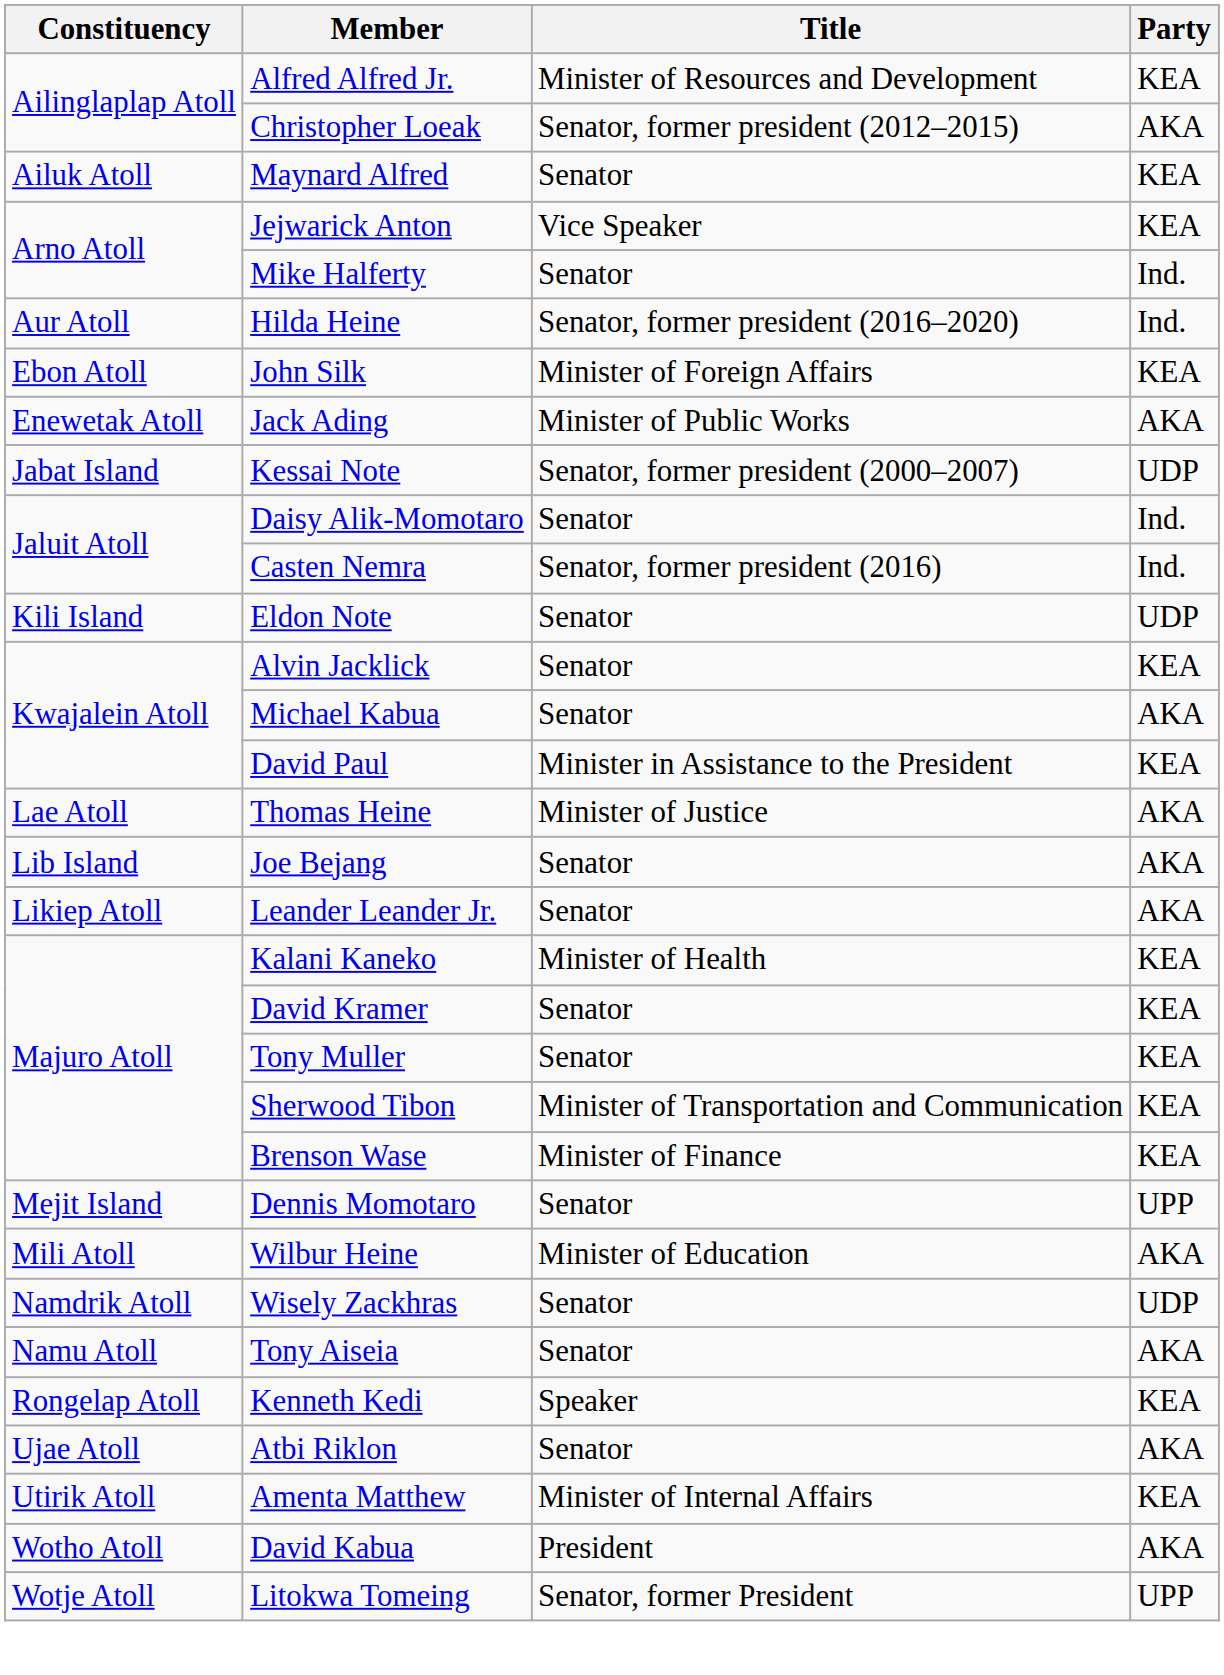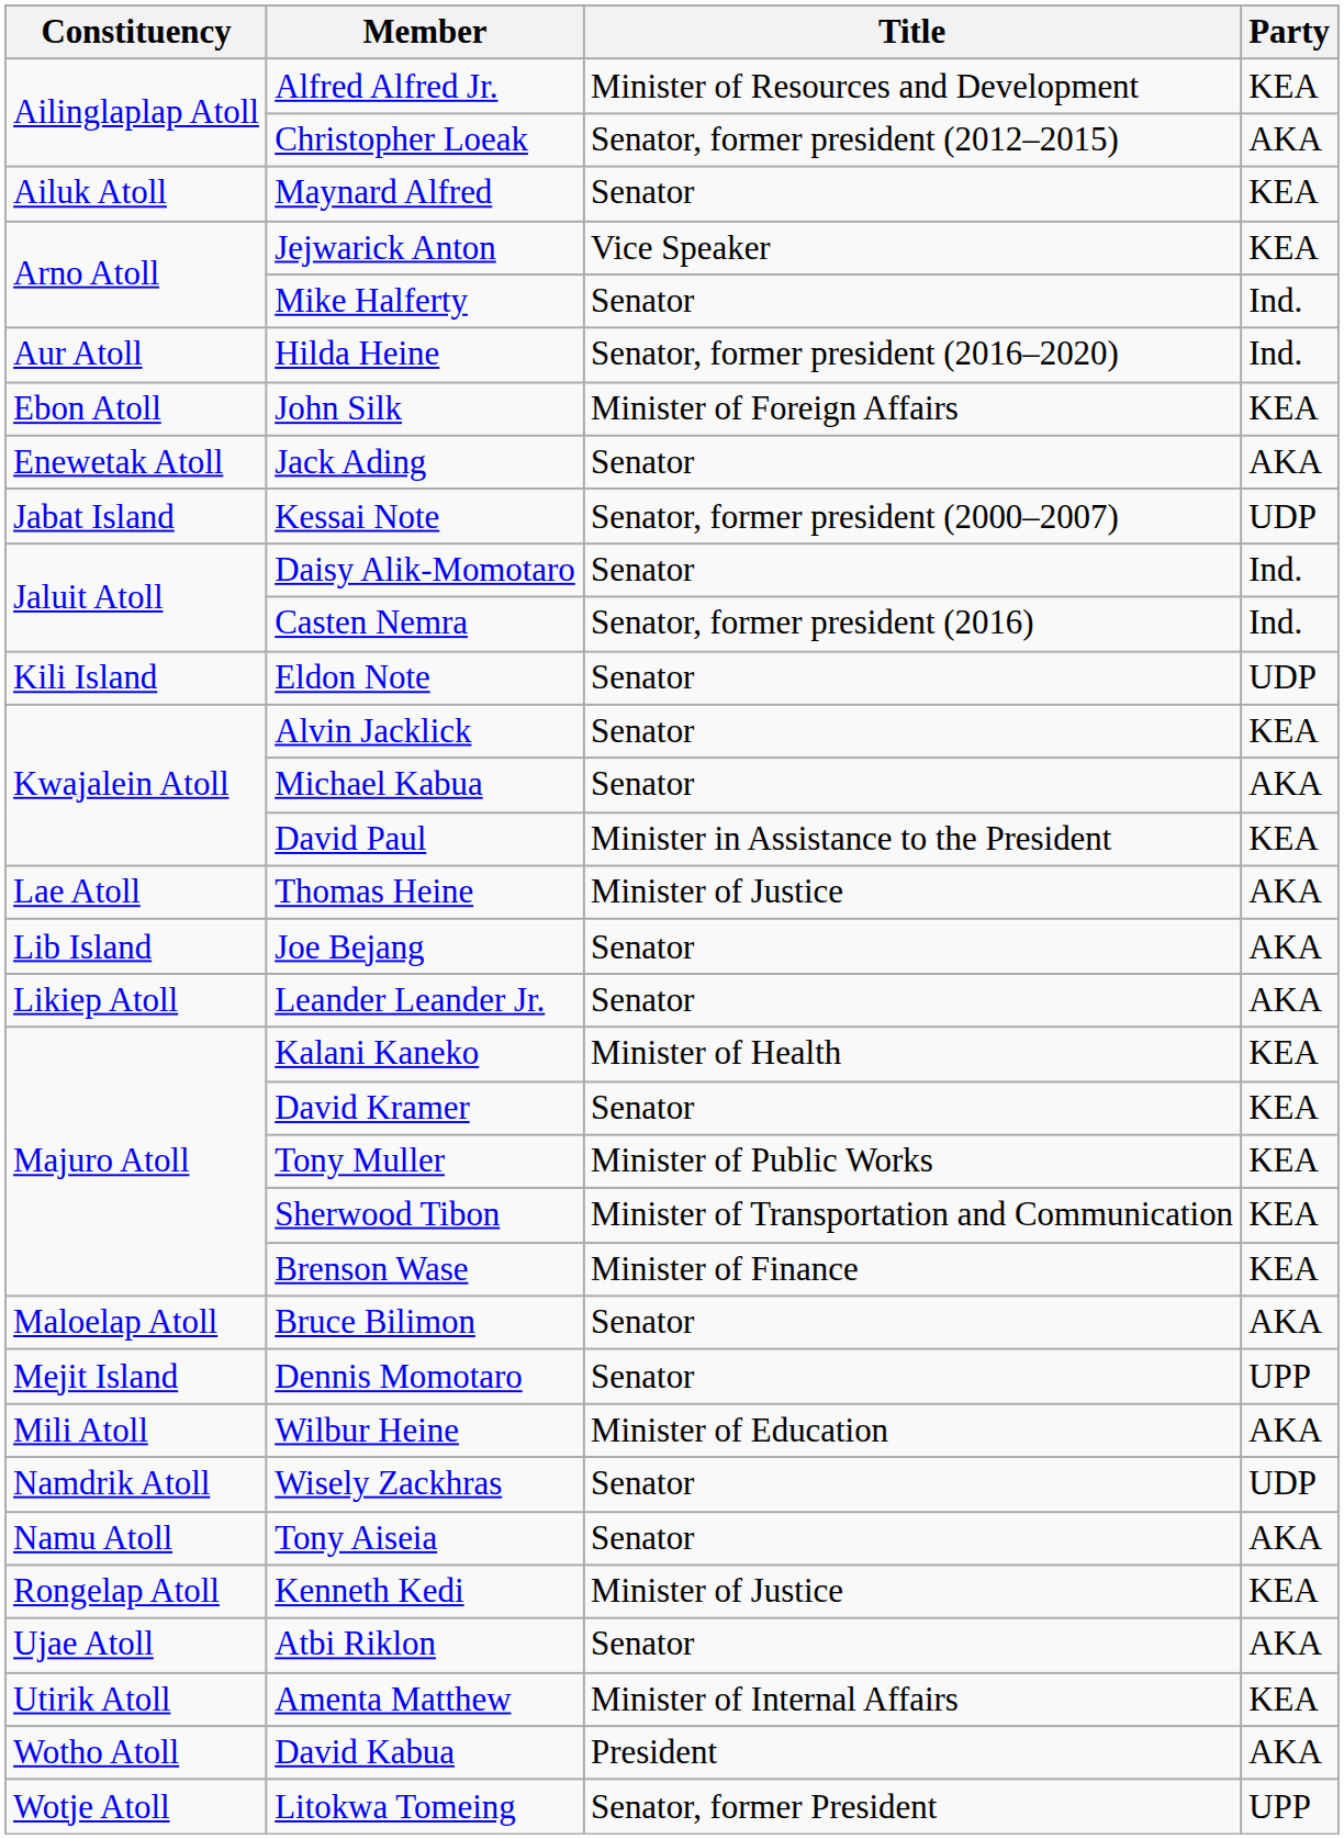 <table class="wikitable">
 <tr>
 <th>Constituency</th>
 <th>Member</th>
 <th>Title</th>
 <th>Party</th>
 </tr>
 <tr>
 <td rowspan="2"><a href='#'>Ailinglaplap Atoll</a></td>
 <td><a href='#'>Alfred Alfred Jr.</a></td>
 <td>Minister of Resources and Development</td>
 <td>KEA</td>
 </tr>
 <tr>
 <td><a href='#'>Christopher Loeak</a></td>
 <td>Senator, former president (2012–2015)</td>
 <td>AKA</td>
 </tr>
 <tr>
 <td><a href='#'>Ailuk Atoll</a></td>
 <td><a href='#'>Maynard Alfred</a></td>
 <td>Senator</td>
 <td>KEA</td>
 </tr>
 <tr>
 <td rowspan="2"><a href='#'>Arno Atoll</a></td>
 <td><a href='#'>Jejwarick Anton</a></td>
 <td>Vice Speaker</td>
 <td>KEA</td>
 </tr>
 <tr>
 <td><a href='#'>Mike Halferty</a></td>
 <td>Senator</td>
 <td>Ind.</td>
 </tr>
 <tr>
 <td><a href='#'>Aur Atoll</a></td>
 <td><a href='#'>Hilda Heine</a></td>
 <td>Senator, former president (2016–2020)</td>
 <td>Ind.</td>
 </tr>
 <tr>
 <td><a href='#'>Ebon Atoll</a></td>
 <td><a href='#'>John Silk</a></td>
 <td>Minister of Foreign Affairs</td>
 <td>KEA</td>
 </tr>
 <tr>
 <td><a href='#'>Enewetak Atoll</a></td>
 <td><a href='#'>Jack Ading</a></td>
-<td>Minister of Public Works</td>
+<td>Senator</td>
 <td>AKA</td>
 </tr>
 <tr>
 <td><a href='#'>Jabat Island</a></td>
 <td><a href='#'>Kessai Note</a></td>
 <td>Senator, former president (2000–2007)</td>
 <td>UDP</td>
 </tr>
 <tr>
 <td rowspan="2"><a href='#'>Jaluit Atoll</a></td>
 <td><a href='#'>Daisy Alik-Momotaro</a></td>
 <td>Senator</td>
 <td>Ind.</td>
 </tr>
 <tr>
 <td><a href='#'>Casten Nemra</a></td>
 <td>Senator, former president (2016)</td>
 <td>Ind.</td>
 </tr>
 <tr>
 <td><a href='#'>Kili Island</a></td>
 <td><a href='#'>Eldon Note</a></td>
 <td>Senator</td>
 <td>UDP</td>
 </tr>
 <tr>
 <td rowspan="3"><a href='#'>Kwajalein Atoll</a></td>
 <td><a href='#'>Alvin Jacklick</a></td>
 <td>Senator</td>
 <td>KEA</td>
 </tr>
 <tr>
 <td><a href='#'>Michael Kabua</a></td>
 <td>Senator</td>
 <td>AKA</td>
 </tr>
 <tr>
 <td><a href='#'>David Paul</a></td>
 <td>Minister in Assistance to the President</td>
 <td>KEA</td>
 </tr>
 <tr>
 <td><a href='#'>Lae Atoll</a></td>
 <td><a href='#'>Thomas Heine</a></td>
 <td>Minister of Justice</td>
 <td>AKA</td>
 </tr>
 <tr>
 <td><a href='#'>Lib Island</a></td>
 <td><a href='#'>Joe Bejang</a></td>
 <td>Senator</td>
 <td>AKA</td>
 </tr>
 <tr>
 <td><a href='#'>Likiep Atoll</a></td>
 <td><a href='#'>Leander Leander Jr.</a></td>
 <td>Senator</td>
 <td>AKA</td>
 </tr>
 <tr>
 <td rowspan="5"><a href='#'>Majuro Atoll</a></td>
 <td><a href='#'>Kalani Kaneko</a></td>
 <td>Minister of Health</td>
 <td>KEA</td>
 </tr>
 <tr>
 <td><a href='#'>David Kramer</a></td>
 <td>Senator</td>
 <td>KEA</td>
 </tr>
 <tr>
 <td><a href='#'>Tony Muller</a></td>
-<td>Senator</td>
+<td>Minister of Public Works</td>
 <td>KEA</td>
 </tr>
 <tr>
 <td><a href='#'>Sherwood Tibon</a></td>
 <td>Minister of Transportation and Communication</td>
 <td>KEA</td>
 </tr>
 <tr>
 <td><a href='#'>Brenson Wase</a></td>
 <td>Minister of Finance</td>
 <td>KEA</td>
+</tr>
+<tr>
+<td><a href='#'>Maloelap Atoll</a></td>
+<td><a href='#'>Bruce Bilimon</a></td>
+<td>Senator</td>
+<td>AKA</td>
 </tr>
 <tr>
 <td><a href='#'>Mejit Island</a></td>
 <td><a href='#'>Dennis Momotaro</a></td>
 <td>Senator</td>
 <td>UPP</td>
 </tr>
 <tr>
 <td><a href='#'>Mili Atoll</a></td>
 <td><a href='#'>Wilbur Heine</a></td>
 <td>Minister of Education</td>
 <td>AKA</td>
 </tr>
 <tr>
 <td><a href='#'>Namdrik Atoll</a></td>
 <td><a href='#'>Wisely Zackhras</a></td>
 <td>Senator</td>
 <td>UDP</td>
 </tr>
 <tr>
 <td><a href='#'>Namu Atoll</a></td>
 <td><a href='#'>Tony Aiseia</a></td>
 <td>Senator</td>
 <td>AKA</td>
 </tr>
 <tr>
 <td><a href='#'>Rongelap Atoll</a></td>
 <td><a href='#'>Kenneth Kedi</a></td>
-<td>Speaker</td>
+<td>Minister of Justice</td>
 <td>KEA</td>
 </tr>
 <tr>
 <td><a href='#'>Ujae Atoll</a></td>
 <td><a href='#'>Atbi Riklon</a></td>
 <td>Senator</td>
 <td>AKA</td>
 </tr>
 <tr>
 <td><a href='#'>Utirik Atoll</a></td>
 <td><a href='#'>Amenta Matthew</a></td>
 <td>Minister of Internal Affairs</td>
 <td>KEA</td>
 </tr>
 <tr>
 <td><a href='#'>Wotho Atoll</a></td>
 <td><a href='#'>David Kabua</a></td>
 <td>President</td>
 <td>AKA</td>
 </tr>
 <tr>
 <td><a href='#'>Wotje Atoll</a></td>
 <td><a href='#'>Litokwa Tomeing</a></td>
 <td>Senator, former President</td>
 <td>UPP</td>
 </tr>
 </table>
